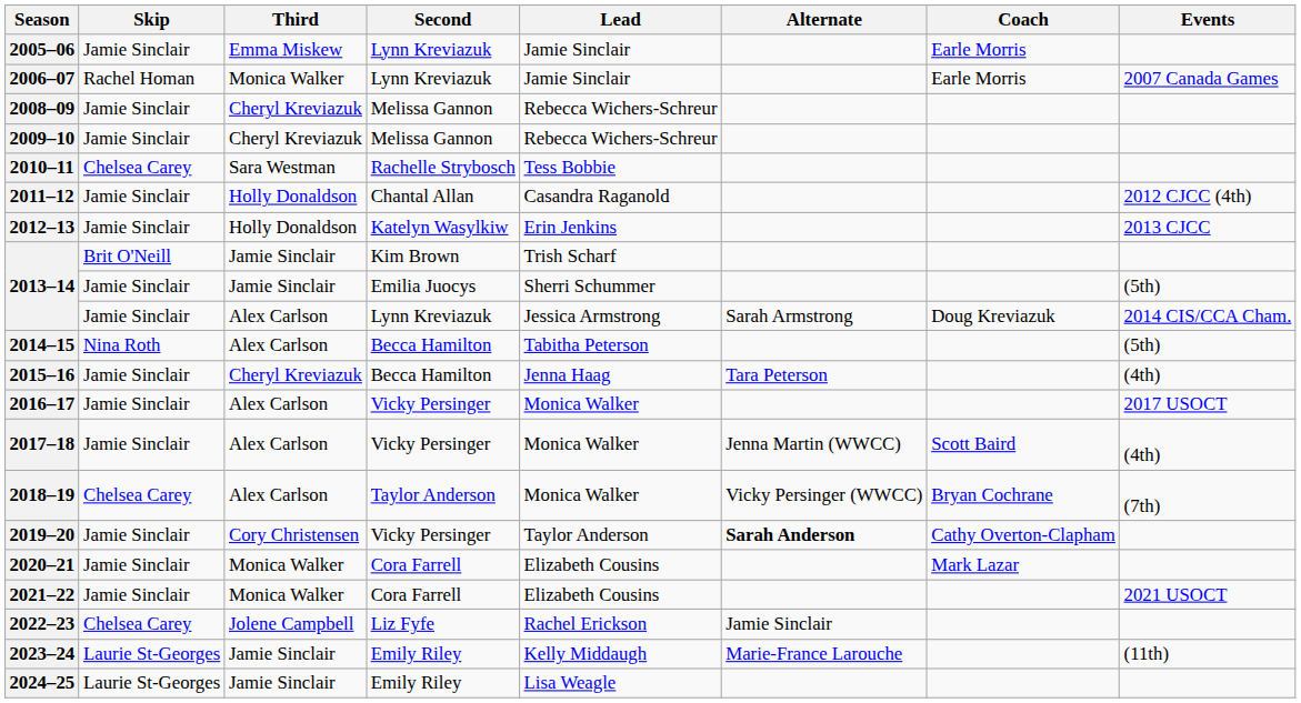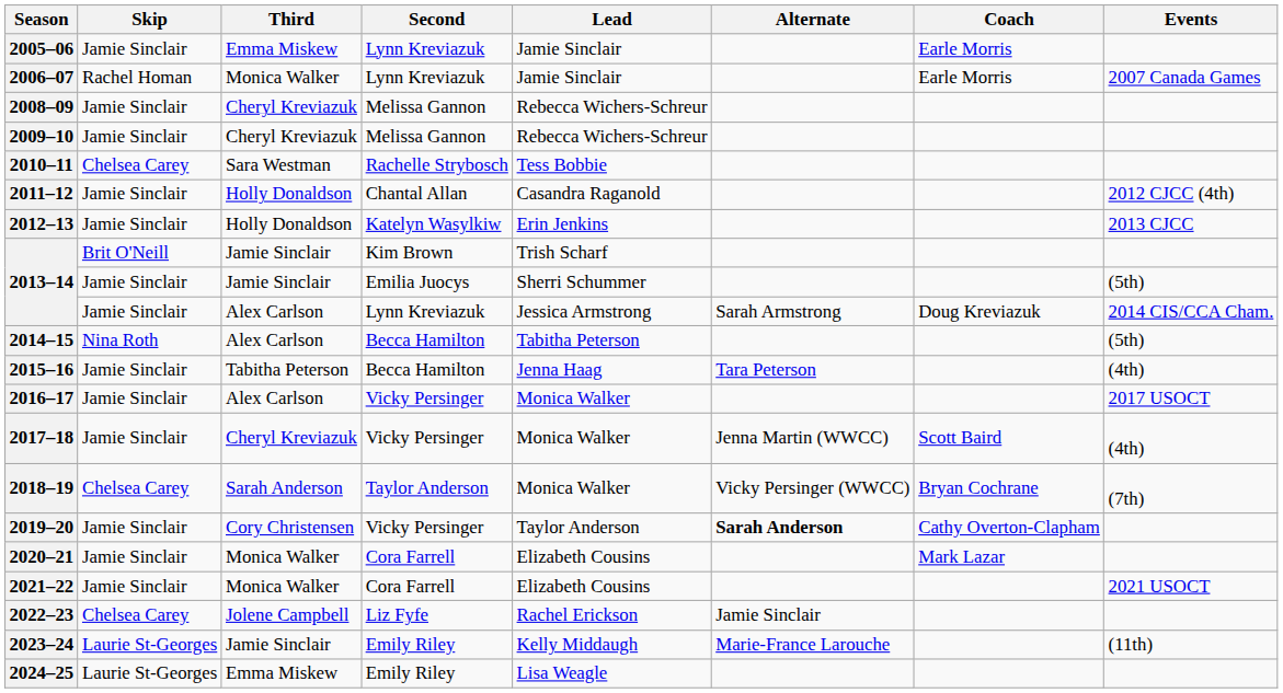 <table class="wikitable">
 <tr>
 <th scope="col">Season</th>
 <th scope="col">Skip</th>
 <th scope="col">Third</th>
 <th scope="col">Second</th>
 <th scope="col">Lead</th>
 <th scope="col">Alternate</th>
 <th scope="col">Coach</th>
 <th scope="col">Events</th>
 </tr>
 <tr>
 <th scope="row">2005–06</th>
 <td>Jamie Sinclair</td>
 <td><a href='#'>Emma Miskew</a></td>
 <td><a href='#'>Lynn Kreviazuk</a></td>
 <td>Jamie Sinclair</td>
 <td></td>
 <td><a href='#'>Earle Morris</a></td>
 <td></td>
 </tr>
 <tr>
 <th scope="row">2006–07</th>
 <td>Rachel Homan</td>
 <td>Monica Walker</td>
 <td>Lynn Kreviazuk</td>
 <td>Jamie Sinclair</td>
 <td></td>
 <td>Earle Morris</td>
 <td><a href='#'>2007 Canada Games</a> </td>
 </tr>
 <tr>
 <th scope="row">2008–09</th>
 <td>Jamie Sinclair</td>
 <td><a href='#'>Cheryl Kreviazuk</a></td>
 <td>Melissa Gannon</td>
 <td>Rebecca Wichers-Schreur</td>
 <td></td>
 <td></td>
 <td></td>
 </tr>
 <tr>
 <th scope="row">2009–10</th>
 <td>Jamie Sinclair</td>
 <td>Cheryl Kreviazuk</td>
 <td>Melissa Gannon</td>
 <td>Rebecca Wichers-Schreur</td>
 <td></td>
 <td></td>
 <td></td>
 </tr>
 <tr>
 <th scope="row">2010–11</th>
 <td><a href='#'>Chelsea Carey</a></td>
 <td>Sara Westman</td>
 <td><a href='#'>Rachelle Strybosch</a></td>
 <td><a href='#'>Tess Bobbie</a></td>
 <td></td>
 <td></td>
 <td></td>
 </tr>
 <tr>
 <th scope="row">2011–12</th>
 <td>Jamie Sinclair</td>
 <td><a href='#'>Holly Donaldson</a></td>
 <td>Chantal Allan</td>
 <td>Casandra Raganold</td>
 <td></td>
 <td></td>
 <td><a href='#'>2012 CJCC</a> (4th)</td>
 </tr>
 <tr>
 <th scope="row">2012–13</th>
 <td>Jamie Sinclair</td>
 <td>Holly Donaldson</td>
 <td><a href='#'>Katelyn Wasylkiw</a></td>
 <td><a href='#'>Erin Jenkins</a></td>
 <td></td>
 <td></td>
 <td><a href='#'>2013 CJCC</a> </td>
 </tr>
 <tr>
 <th scope="row" rowspan=3>2013–14</th>
 <td><a href='#'>Brit O'Neill</a></td>
 <td>Jamie Sinclair</td>
 <td>Kim Brown</td>
 <td>Trish Scharf</td>
 <td></td>
 <td></td>
 <td></td>
 </tr>
 <tr>
 <td>Jamie Sinclair</td>
 <td>Jamie Sinclair</td>
 <td>Emilia Juocys</td>
 <td>Sherri Schummer</td>
 <td></td>
 <td></td>
 <td> (5th)</td>
 </tr>
 <tr>
 <td>Jamie Sinclair</td>
 <td>Alex Carlson</td>
 <td>Lynn Kreviazuk</td>
 <td>Jessica Armstrong</td>
 <td>Sarah Armstrong</td>
 <td>Doug Kreviazuk</td>
 <td><a href='#'>2014 CIS/CCA Cham.</a> </td>
 </tr>
 <tr>
 <th scope="row">2014–15</th>
 <td><a href='#'>Nina Roth</a></td>
 <td>Alex Carlson</td>
 <td><a href='#'>Becca Hamilton</a></td>
 <td><a href='#'>Tabitha Peterson</a></td>
 <td></td>
 <td></td>
 <td> (5th)</td>
 </tr>
 <tr>
 <th scope="row">2015–16</th>
 <td>Jamie Sinclair</td>
-<td><a href='#'>Cheryl Kreviazuk</a></td>
+<td>Tabitha Peterson</td>
 <td>Becca Hamilton</td>
 <td><a href='#'>Jenna Haag</a></td>
 <td><a href='#'>Tara Peterson</a></td>
 <td></td>
 <td> (4th)</td>
 </tr>
 <tr>
 <th scope="row">2016–17</th>
 <td>Jamie Sinclair</td>
 <td>Alex Carlson</td>
 <td><a href='#'>Vicky Persinger</a></td>
 <td><a href='#'>Monica Walker</a></td>
 <td></td>
 <td></td>
 <td><a href='#'>2017 USOCT</a> <br> </td>
 </tr>
 <tr>
 <th scope="row">2017–18</th>
 <td>Jamie Sinclair</td>
-<td>Alex Carlson</td>
+<td><a href='#'>Cheryl Kreviazuk</a></td>
 <td>Vicky Persinger</td>
 <td>Monica Walker</td>
 <td>Jenna Martin (WWCC)</td>
 <td><a href='#'>Scott Baird</a></td>
 <td> <br> (4th)</td>
 </tr>
 <tr>
 <th scope="row">2018–19</th>
 <td><a href='#'>Chelsea Carey</a></td>
-<td>Alex Carlson</td>
+<td><a href='#'>Sarah Anderson</a></td>
 <td><a href='#'>Taylor Anderson</a></td>
 <td>Monica Walker</td>
 <td>Vicky Persinger (WWCC)</td>
 <td><a href='#'>Bryan Cochrane</a></td>
 <td> <br> (7th)</td>
 </tr>
 <tr>
 <th scope="row">2019–20</th>
 <td>Jamie Sinclair</td>
 <td><a href='#'>Cory Christensen</a></td>
 <td>Vicky Persinger</td>
 <td>Taylor Anderson</td>
 <td><strong>Sarah Anderson</strong></td>
 <td><a href='#'>Cathy Overton-Clapham</a></td>
 <td> </td>
 </tr>
 <tr>
 <th scope="row">2020–21</th>
 <td>Jamie Sinclair</td>
 <td>Monica Walker</td>
 <td><a href='#'>Cora Farrell</a></td>
 <td>Elizabeth Cousins</td>
 <td></td>
 <td><a href='#'>Mark Lazar</a></td>
 <td> </td>
 </tr>
 <tr>
 <th scope="row">2021–22</th>
 <td>Jamie Sinclair</td>
 <td>Monica Walker</td>
 <td>Cora Farrell</td>
 <td>Elizabeth Cousins</td>
 <td></td>
 <td></td>
 <td><a href='#'>2021 USOCT</a> </td>
 </tr>
 <tr>
 <th scope="row">2022–23</th>
 <td><a href='#'>Chelsea Carey</a></td>
 <td><a href='#'>Jolene Campbell</a></td>
 <td><a href='#'>Liz Fyfe</a></td>
 <td><a href='#'>Rachel Erickson</a></td>
 <td>Jamie Sinclair</td>
 <td></td>
 <td></td>
 </tr>
 <tr>
 <th scope="row">2023–24</th>
 <td><a href='#'>Laurie St-Georges</a></td>
 <td>Jamie Sinclair</td>
 <td><a href='#'>Emily Riley</a></td>
 <td><a href='#'>Kelly Middaugh</a></td>
 <td><a href='#'>Marie-France Larouche</a></td>
 <td></td>
 <td> (11th)</td>
 </tr>
 <tr>
 <th scope="row">2024–25</th>
 <td>Laurie St-Georges</td>
-<td>Jamie Sinclair</td>
+<td>Emma Miskew</td>
 <td>Emily Riley</td>
 <td><a href='#'>Lisa Weagle</a></td>
 <td></td>
 <td></td>
 <td></td>
 </tr>
 </table>
